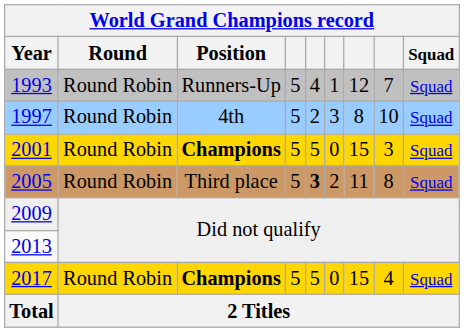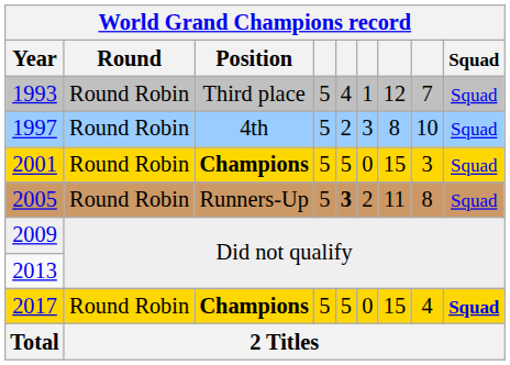 <table class="wikitable" style="text-align: center;">
 <tr>
 <th colspan=9><a href='#'>World Grand Champions record</a></th>
 </tr>
 <tr>
 <th>Year</th>
 <th>Round</th>
 <th>Position</th>
 <th></th>
 <th></th>
 <th></th>
 <th></th>
 <th></th>
 <th><small>Squad</small></th>
 </tr>
 <tr bgcolor=silver>
 <td> <a href='#'>1993</a></td>
 <td>Round Robin</td>
-<td>Runners-Up</td>
+<td>Third place</td>
 <td>5</td>
 <td>4</td>
 <td>1</td>
 <td>12</td>
 <td>7</td>
 <td><small><a href='#'>Squad</a></small></td>
 </tr>
 <tr bgcolor=#9acdff>
 <td> <a href='#'>1997</a></td>
 <td>Round Robin</td>
 <td>4th</td>
 <td>5</td>
 <td>2</td>
 <td>3</td>
 <td>8</td>
 <td>10</td>
 <td><small><a href='#'>Squad</a></small></td>
 </tr>
 <tr bgcolor=gold>
 <td> <a href='#'>2001</a></td>
 <td>Round Robin</td>
 <td><strong>Champions</strong></td>
 <td>5</td>
 <td>5</td>
 <td>0</td>
 <td>15</td>
 <td>3</td>
 <td><small><a href='#'>Squad</a></small></td>
 </tr>
 <tr bgcolor=cc9966>
 <td> <a href='#'>2005</a></td>
 <td>Round Robin</td>
-<td>Third place</td>
+<td>Runners-Up</td>
 <td>5</td>
 <td><strong>3</strong></td>
 <td>2</td>
 <td>11</td>
 <td>8</td>
 <td><small><a href='#'>Squad</a></small></td>
 </tr>
 <tr bgcolor="efefef">
 <td> <a href='#'>2009</a></td>
 <td colspan=8 rowspan=2 align=center>Did not qualify</td>
 </tr>
 <tr>
 <td> <a href='#'>2013</a></td>
 </tr>
 <tr>
 </tr>
 <tr bgcolor=gold>
 <td> <a href='#'>2017</a></td>
 <td>Round Robin</td>
 <td><strong>Champions</strong></td>
 <td>5</td>
 <td>5</td>
 <td>0</td>
 <td>15</td>
 <td>4</td>
-<td><small><a href='#'>Squad</a></small></td>
+<td><strong><small><a href='#'>Squad</a></small></strong></td>
 </tr>
 <tr>
 <th>Total</th>
 <th colspan=9>2 Titles</th>
 </tr>
 </table>
